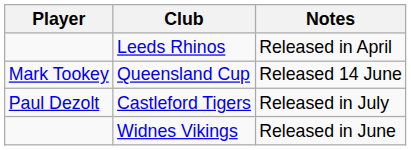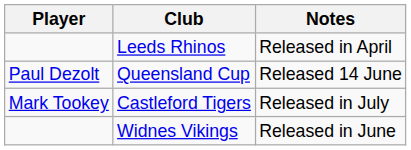 <table class="wikitable" style="font-size:90%">
 <tr bgcolor="#efefef">
 <th>Player</th>
 <th>Club</th>
 <th>Notes</th>
 </tr>
 <tr>
 <td></td>
 <td><a href='#'>Leeds Rhinos</a></td>
 <td>Released in April</td>
 </tr>
 <tr>
-<td><a href='#'>Mark Tookey</a></td>
+<td><a href='#'>Paul Dezolt</a></td>
 <td><a href='#'>Queensland Cup</a></td>
 <td>Released 14 June</td>
 </tr>
 <tr>
-<td><a href='#'>Paul Dezolt</a></td>
+<td><a href='#'>Mark Tookey</a></td>
 <td><a href='#'>Castleford Tigers</a></td>
 <td>Released in July</td>
 </tr>
 <tr>
 <td></td>
 <td><a href='#'>Widnes Vikings</a></td>
 <td>Released in June</td>
 </tr>
 </table>
